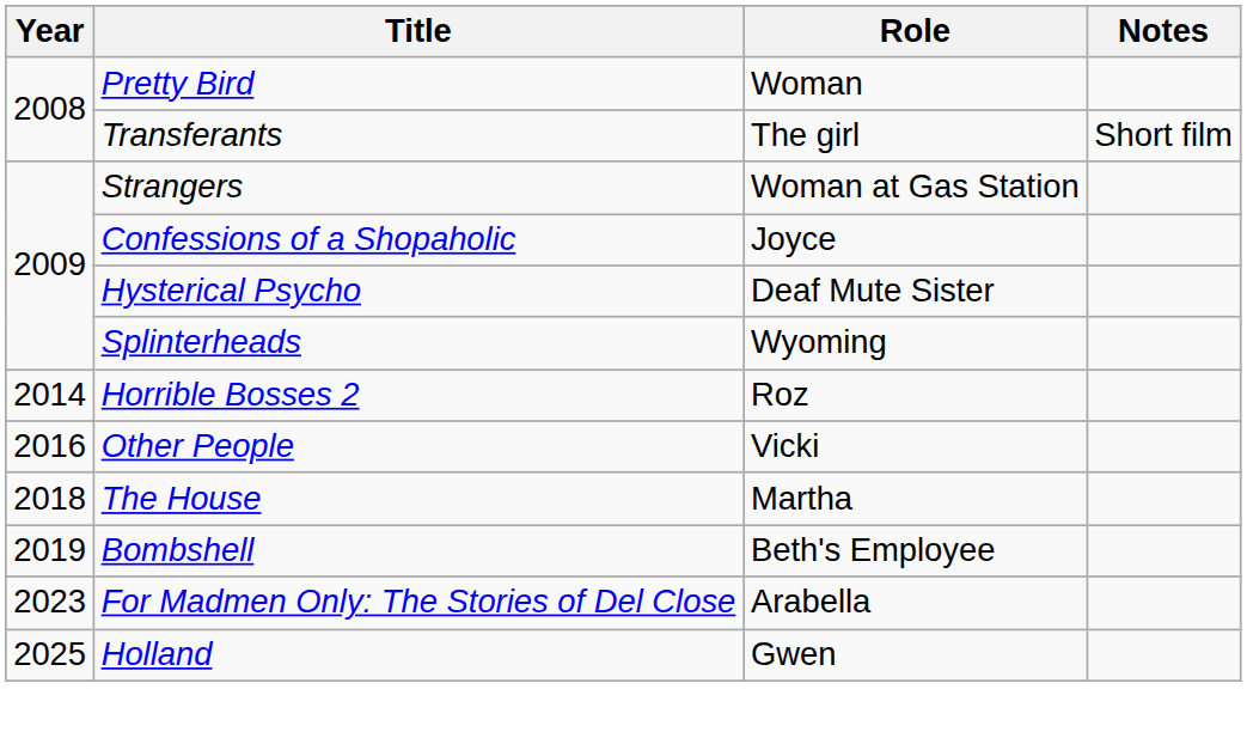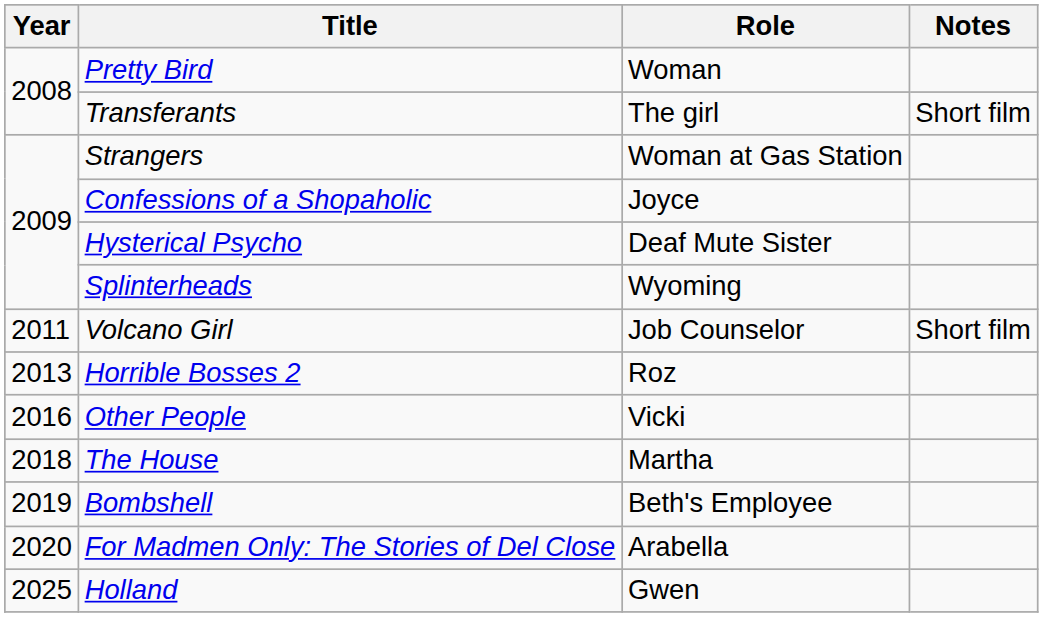 <table class="wikitable sortable">
 <tr>
 <th>Year</th>
 <th>Title</th>
 <th>Role</th>
 <th class="unsortable">Notes</th>
 </tr>
 <tr>
 <td rowspan="2">2008</td>
 <td><em><a href='#'>Pretty Bird</a></em></td>
 <td>Woman</td>
 <td></td>
 </tr>
 <tr>
 <td><em>Transferants</em></td>
 <td>The girl</td>
 <td>Short film</td>
 </tr>
 <tr>
 <td rowspan="4">2009</td>
 <td><em>Strangers</em></td>
 <td>Woman at Gas Station</td>
 <td></td>
 </tr>
 <tr>
 <td><em><a href='#'>Confessions of a Shopaholic</a></em></td>
 <td>Joyce</td>
 <td></td>
 </tr>
 <tr>
 <td><em><a href='#'>Hysterical Psycho</a></em></td>
 <td>Deaf Mute Sister</td>
 <td></td>
 </tr>
 <tr>
 <td><em><a href='#'>Splinterheads</a></em></td>
 <td>Wyoming</td>
 <td></td>
 </tr>
 <tr>
-<td>2014</td>
+<td>2011</td>
+<td><em>Volcano Girl</em></td>
+<td>Job Counselor</td>
+<td>Short film</td>
+</tr>
+<tr>
+<td>2013</td>
 <td><em><a href='#'>Horrible Bosses 2</a></em></td>
 <td>Roz</td>
 <td></td>
 </tr>
 <tr>
 <td>2016</td>
 <td><em><a href='#'>Other People</a></em></td>
 <td>Vicki</td>
 <td></td>
 </tr>
 <tr>
 <td>2018</td>
 <td><em><a href='#'>The House</a></em></td>
 <td>Martha</td>
 <td></td>
 </tr>
 <tr>
 <td>2019</td>
 <td><em><a href='#'>Bombshell</a></em></td>
 <td>Beth's Employee</td>
 <td></td>
 </tr>
 <tr>
-<td>2023</td>
+<td>2020</td>
 <td><em><a href='#'>For Madmen Only: The Stories of Del Close</a></em></td>
 <td>Arabella</td>
 <td></td>
 </tr>
 <tr>
 <td>2025</td>
 <td><em><a href='#'>Holland</a></em></td>
 <td>Gwen</td>
 <td></td>
 </tr>
 </table>
